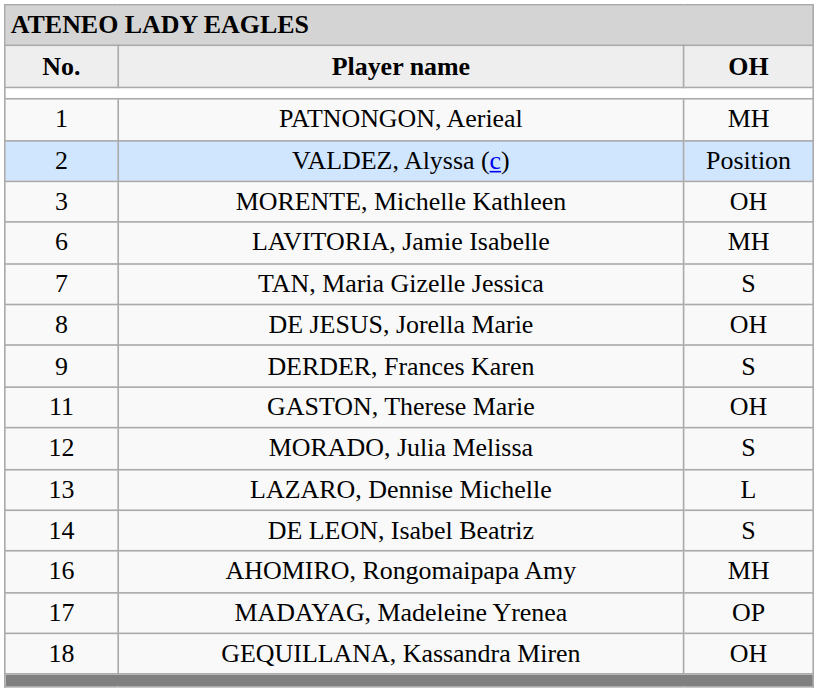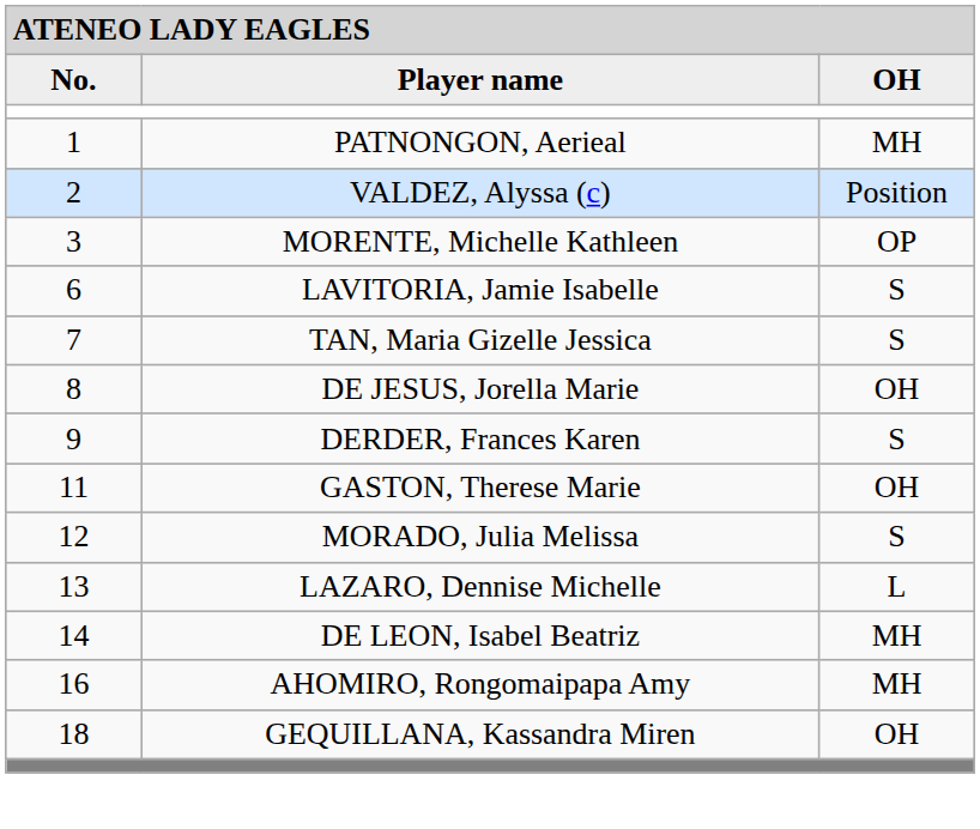 <table class='wikitable mw-collapsible mw-collapsed' style='text-align: center; width: 500px; border: none;'>
 <tr>
 <th style="background:#D4D4D4; text-align:left;" colspan=3> ATENEO LADY EAGLES</th>
 </tr>
 <tr style="background:#EEEEEE; font-weight:bold;">
 <td width=10%>No.</td>
 <td width=50%>Player name</td>
 <td align=center>OH</td>
 </tr>
 <tr style="background:#FFFFFF;">
 <td colspan=3 align=center></td>
 </tr>
 <tr>
 <td align=center>1</td>
 <td>PATNONGON, Aerieal</td>
 <td align=center>MH</td>
 </tr>
 <tr bgcolor=#D0E6FF>
 <td align=center>2</td>
 <td>VALDEZ, Alyssa  (<a href='#'>c</a>)</td>
 <td width=10%>Position</td>
 </tr>
 <tr>
 <td align=center>3</td>
 <td>MORENTE, Michelle Kathleen</td>
-<td align=center>OH</td>
+<td align=center>OP</td>
 </tr>
 <tr>
 <td align=center>6</td>
 <td>LAVITORIA, Jamie Isabelle</td>
-<td align=center>MH</td>
+<td align=center>S</td>
 </tr>
 <tr>
 <td align=center>7</td>
 <td>TAN, Maria Gizelle Jessica</td>
 <td align=center>S</td>
 </tr>
 <tr>
 <td align=center>8</td>
 <td>DE JESUS, Jorella Marie</td>
 <td align=center>OH</td>
 </tr>
 <tr>
 <td align=center>9</td>
 <td>DERDER, Frances Karen</td>
 <td align=center>S</td>
 </tr>
 <tr>
 <td align=center>11</td>
 <td>GASTON, Therese Marie</td>
 <td align=center>OH</td>
 </tr>
 <tr>
 <td align=center>12</td>
 <td>MORADO, Julia Melissa</td>
 <td align=center>S</td>
 </tr>
 <tr>
 <td align=center>13</td>
 <td>LAZARO, Dennise Michelle</td>
 <td align=center>L</td>
 </tr>
 <tr>
 <td align=center>14</td>
 <td>DE LEON, Isabel Beatriz</td>
-<td align=center>S</td>
+<td align=center>MH</td>
 </tr>
 <tr>
 <td align=center>16</td>
 <td>AHOMIRO, Rongomaipapa Amy</td>
 <td align=center>MH</td>
-</tr>
-<tr>
-<td align=center>17</td>
-<td>MADAYAG, Madeleine Yrenea</td>
-<td align=center>OP</td>
 </tr>
 <tr>
 <td align=center>18</td>
 <td>GEQUILLANA, Kassandra Miren</td>
 <td align=center>OH</td>
 </tr>
 <tr>
 <th style="background:gray;" colspan=3></th>
 </tr>
 <tr>
 </tr>
 </table>
